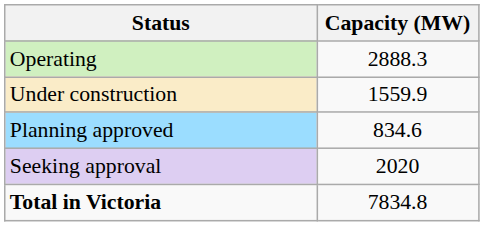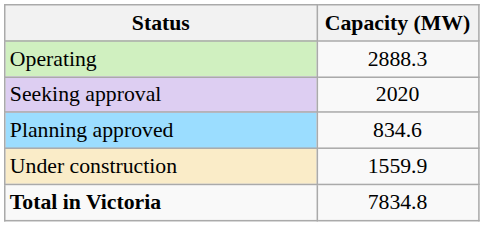 <table class="wikitable" style="text-align:left; font-size:90%;">
 <tr>
 <th scope="col" style="width:200px;">Status</th>
 <th scope="col" style="width:100px;">Capacity (MW)</th>
 </tr>
 <tr>
 <td style="background:#D0F0C0;">Operating</td>
 <td align=center>2888.3</td>
 </tr>
 <tr>
-<td style="background:#FAECC8;">Under construction</td>
-<td align=center>1559.9</td>
+<td style="background:#DDCEF2;">Seeking approval</td>
+<td align=center>2020</td>
 </tr>
 <tr>
 <td style="background:#9BDDFF;">Planning approved</td>
 <td align=center>834.6</td>
 </tr>
 <tr>
-<td style="background:#DDCEF2;">Seeking approval</td>
-<td align=center>2020</td>
+<td style="background:#FAECC8;">Under construction</td>
+<td align=center>1559.9</td>
 </tr>
 <tr>
 <td><strong>Total in Victoria</strong></td>
 <td align=center>7834.8</td>
 </tr>
 </table>
